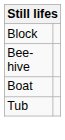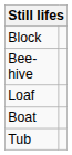 <table class="wikitable">
 <tr>
 <th colspan="2">Still lifes</th>
 </tr>
 <tr>
 <td>Block</td>
 <td></td>
 </tr>
 <tr>
 <td>Bee-<br>hive</td>
 <td></td>
 </tr>
 <tr>
+<td>Loaf</td>
+<td></td>
+</tr>
+<tr>
 <td>Boat</td>
 <td></td>
 </tr>
 <tr>
 <td>Tub</td>
 <td></td>
 </tr>
 </table>
